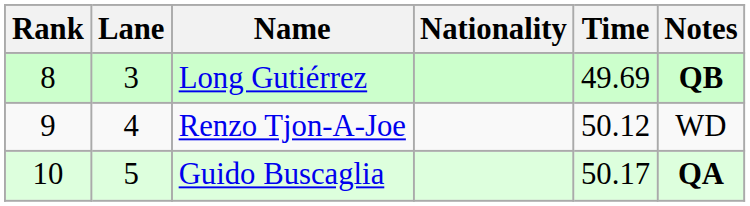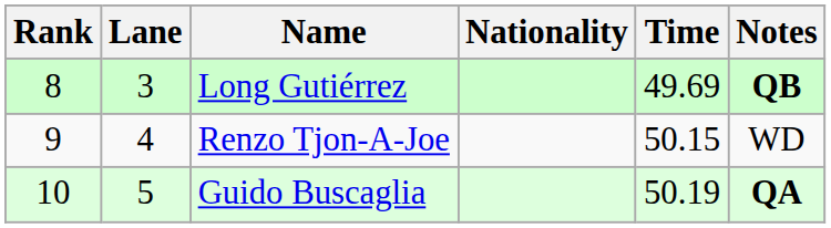 <table class="wikitable sortable" style="text-align:center">
 <tr>
 <th>Rank</th>
 <th>Lane</th>
 <th>Name</th>
 <th>Nationality</th>
 <th>Time</th>
 <th>Notes</th>
 </tr>
 <tr bgcolor=ccffcc>
 <td>8</td>
 <td>3</td>
 <td align=left><a href='#'>Long Gutiérrez</a></td>
 <td align=left></td>
 <td>49.69</td>
 <td><strong>QB</strong></td>
 </tr>
 <tr>
 <td>9</td>
 <td>4</td>
 <td align=left><a href='#'>Renzo Tjon-A-Joe</a></td>
 <td align=left></td>
-<td>50.12</td>
+<td>50.15</td>
 <td>WD</td>
 </tr>
 <tr bgcolor=ddffdd>
 <td>10</td>
 <td>5</td>
 <td align=left><a href='#'>Guido Buscaglia</a></td>
 <td align=left></td>
-<td>50.17</td>
+<td>50.19</td>
 <td><strong>QA</strong></td>
 </tr>
 </table>
